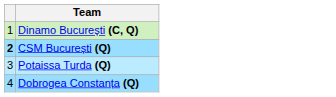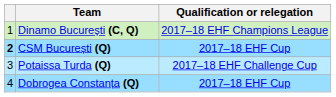 <table class="wikitable sortable" style="text-align:center">
 <tr>
 <th></th>
 <th width="200">Team</th>
+<th>Qualification or relegation</th>
 </tr>
 <tr style="background: #D0F0C0;">
 <td>1</td>
 <td align=left><a href='#'>Dinamo București</a> <strong>(C, Q)</strong></td>
+<td><a href='#'>2017–18 EHF Champions League</a></td>
 </tr>
 <tr style="background: #97DEFF;">
 <td><strong>2</strong></td>
 <td align=left><a href='#'>CSM București</a> <strong>(Q)</strong></td>
+<td rowspan=1><a href='#'>2017–18 EHF Cup</a></td>
 </tr>
 <tr style="background: #BBEBFF;">
 <td>3</td>
 <td align=left><a href='#'>Potaissa Turda</a> <strong>(Q)</strong></td>
+<td><a href='#'>2017–18 EHF Challenge Cup</a></td>
 </tr>
 <tr style="background: #97DEFF;">
 <td>4</td>
 <td align=left><a href='#'>Dobrogea Constanța</a> <strong>(Q)</strong></td>
+<td rowspan=1><a href='#'>2017–18 EHF Cup</a></td>
 </tr>
 </table>
